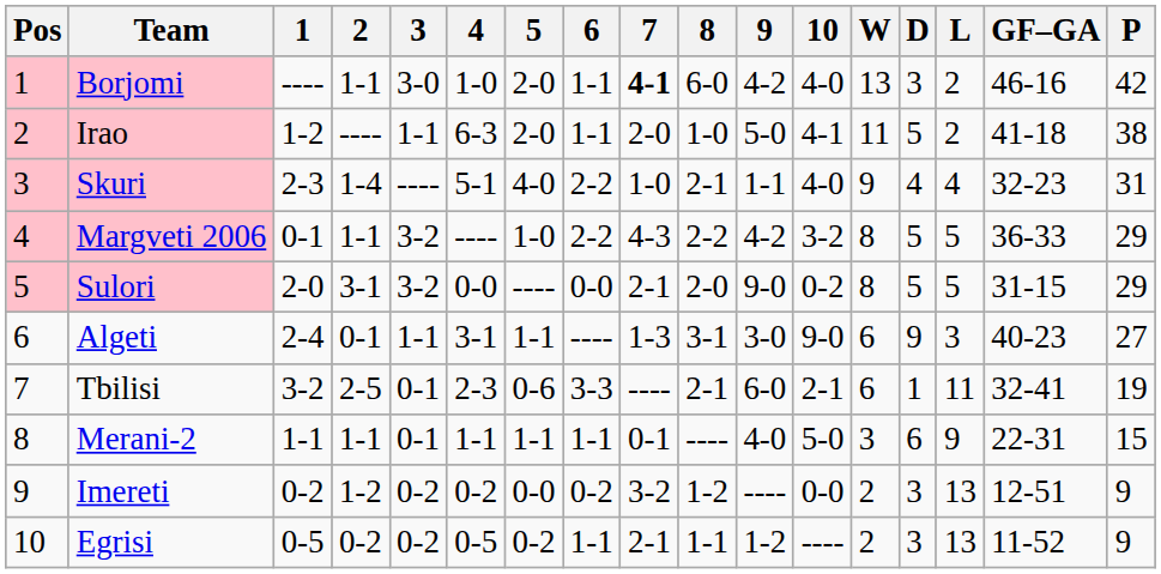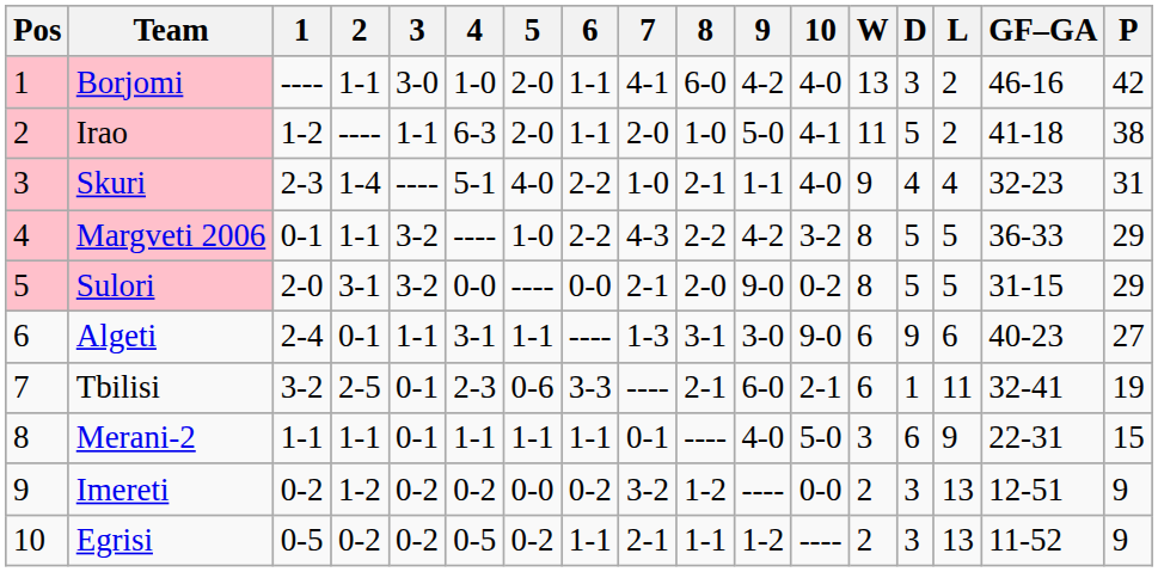 <table class="wikitable">
 <tr>
 <th>Pos</th>
 <th>Team</th>
 <th>1</th>
 <th>2</th>
 <th>3</th>
 <th>4</th>
 <th>5</th>
 <th>6</th>
 <th>7</th>
 <th>8</th>
 <th>9</th>
 <th>10</th>
 <th>W</th>
 <th>D</th>
 <th>L</th>
 <th>GF–GA</th>
 <th>P</th>
 </tr>
 <tr>
 <td style="background:pink;">1</td>
 <td style="background:pink;"><a href='#'>Borjomi</a></td>
 <td>----</td>
 <td>1-1</td>
 <td>3-0</td>
 <td>1-0</td>
 <td>2-0</td>
 <td>1-1</td>
-<td><strong>4-1</strong></td>
+<td>4-1</td>
 <td>6-0</td>
 <td>4-2</td>
 <td>4-0</td>
 <td>13</td>
 <td>3</td>
 <td>2</td>
 <td>46-16</td>
 <td>42</td>
 </tr>
 <tr>
 <td style="background:pink;">2</td>
 <td style="background:pink;">Irao</td>
 <td>1-2</td>
 <td>----</td>
 <td>1-1</td>
 <td>6-3</td>
 <td>2-0</td>
 <td>1-1</td>
 <td>2-0</td>
 <td>1-0</td>
 <td>5-0</td>
 <td>4-1</td>
 <td>11</td>
 <td>5</td>
 <td>2</td>
 <td>41-18</td>
 <td>38</td>
 </tr>
 <tr>
 <td style="background:pink;">3</td>
 <td style="background:pink;"><a href='#'>Skuri</a></td>
 <td>2-3</td>
 <td>1-4</td>
 <td>----</td>
 <td>5-1</td>
 <td>4-0</td>
 <td>2-2</td>
 <td>1-0</td>
 <td>2-1</td>
 <td>1-1</td>
 <td>4-0</td>
 <td>9</td>
 <td>4</td>
 <td>4</td>
 <td>32-23</td>
 <td>31</td>
 </tr>
 <tr>
 <td style="background:pink;">4</td>
 <td style="background:pink;"><a href='#'>Margveti 2006</a></td>
 <td>0-1</td>
 <td>1-1</td>
 <td>3-2</td>
 <td>----</td>
 <td>1-0</td>
 <td>2-2</td>
 <td>4-3</td>
 <td>2-2</td>
 <td>4-2</td>
 <td>3-2</td>
 <td>8</td>
 <td>5</td>
 <td>5</td>
 <td>36-33</td>
 <td>29</td>
 </tr>
 <tr>
 <td style="background:pink;">5</td>
 <td style="background:pink;"><a href='#'>Sulori</a></td>
 <td>2-0</td>
 <td>3-1</td>
 <td>3-2</td>
 <td>0-0</td>
 <td>----</td>
 <td>0-0</td>
 <td>2-1</td>
 <td>2-0</td>
 <td>9-0</td>
 <td>0-2</td>
 <td>8</td>
 <td>5</td>
 <td>5</td>
 <td>31-15</td>
 <td>29</td>
 </tr>
 <tr>
 <td>6</td>
 <td><a href='#'>Algeti</a></td>
 <td>2-4</td>
 <td>0-1</td>
 <td>1-1</td>
 <td>3-1</td>
 <td>1-1</td>
 <td>----</td>
 <td>1-3</td>
 <td>3-1</td>
 <td>3-0</td>
 <td>9-0</td>
 <td>6</td>
 <td>9</td>
-<td>3</td>
+<td>6</td>
 <td>40-23</td>
 <td>27</td>
 </tr>
 <tr>
 <td>7</td>
 <td>Tbilisi</td>
 <td>3-2</td>
 <td>2-5</td>
 <td>0-1</td>
 <td>2-3</td>
 <td>0-6</td>
 <td>3-3</td>
 <td>----</td>
 <td>2-1</td>
 <td>6-0</td>
 <td>2-1</td>
 <td>6</td>
 <td>1</td>
 <td>11</td>
 <td>32-41</td>
 <td>19</td>
 </tr>
 <tr>
 <td>8</td>
 <td><a href='#'>Merani-2</a></td>
 <td>1-1</td>
 <td>1-1</td>
 <td>0-1</td>
 <td>1-1</td>
 <td>1-1</td>
 <td>1-1</td>
 <td>0-1</td>
 <td>----</td>
 <td>4-0</td>
 <td>5-0</td>
 <td>3</td>
 <td>6</td>
 <td>9</td>
 <td>22-31</td>
 <td>15</td>
 </tr>
 <tr>
 <td>9</td>
 <td><a href='#'>Imereti</a></td>
 <td>0-2</td>
 <td>1-2</td>
 <td>0-2</td>
 <td>0-2</td>
 <td>0-0</td>
 <td>0-2</td>
 <td>3-2</td>
 <td>1-2</td>
 <td>----</td>
 <td>0-0</td>
 <td>2</td>
 <td>3</td>
 <td>13</td>
 <td>12-51</td>
 <td>9</td>
 </tr>
 <tr>
 <td>10</td>
 <td><a href='#'>Egrisi</a></td>
 <td>0-5</td>
 <td>0-2</td>
 <td>0-2</td>
 <td>0-5</td>
 <td>0-2</td>
 <td>1-1</td>
 <td>2-1</td>
 <td>1-1</td>
 <td>1-2</td>
 <td>----</td>
 <td>2</td>
 <td>3</td>
 <td>13</td>
 <td>11-52</td>
 <td>9</td>
 </tr>
 </table>
